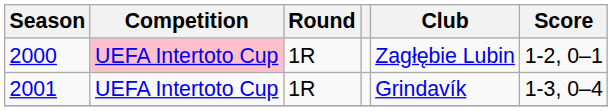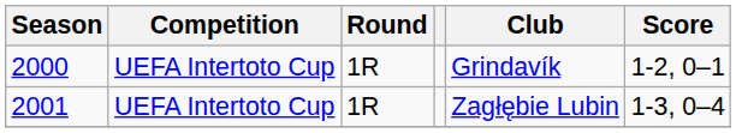 <table class="wikitable">
 <tr>
 <th>Season</th>
 <th>Competition</th>
 <th>Round</th>
 <th></th>
 <th>Club</th>
 <th>Score</th>
 </tr>
 <tr>
 <td><a href='#'>2000</a></td>
-<td style="background: pink;"><a href='#'>UEFA Intertoto Cup</a></td>
+<td><a href='#'>UEFA Intertoto Cup</a></td>
 <td>1R</td>
 <td></td>
-<td><a href='#'>Zagłębie Lubin</a></td>
+<td><a href='#'>Grindavík</a></td>
 <td>1-2, 0–1</td>
 </tr>
 <tr>
 <td><a href='#'>2001</a></td>
 <td><a href='#'>UEFA Intertoto Cup</a></td>
 <td>1R</td>
 <td></td>
-<td><a href='#'>Grindavík</a></td>
+<td><a href='#'>Zagłębie Lubin</a></td>
 <td>1-3, 0–4</td>
 </tr>
 <tr>
 </tr>
 </table>
